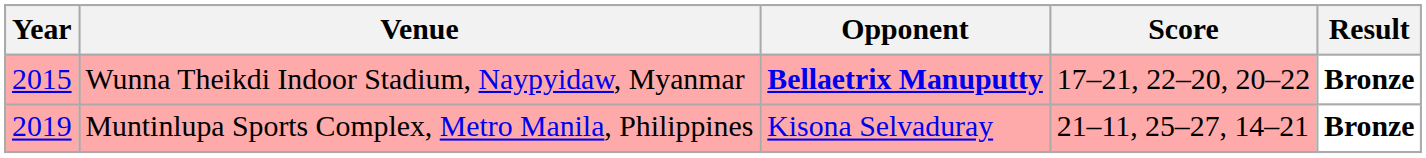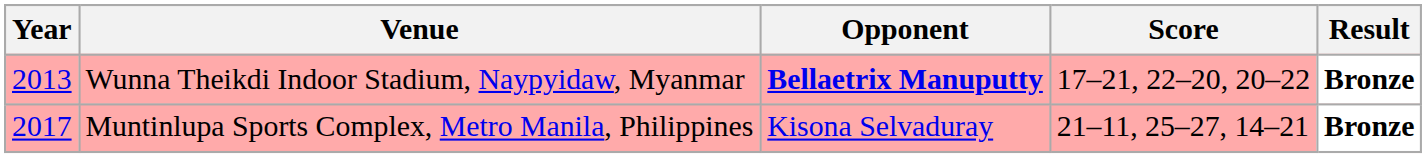 <table class="sortable wikitable" style="font-size: 90%">
 <tr>
 <th>Year</th>
 <th>Venue</th>
 <th>Opponent</th>
 <th>Score</th>
 <th>Result</th>
 </tr>
 <tr style="background:#FFAAAA">
-<td align="center"><a href='#'>2015</a></td>
+<td align="center"><a href='#'>2013</a></td>
 <td align="left">Wunna Theikdi Indoor Stadium, <a href='#'>Naypyidaw</a>, Myanmar</td>
 <td align="left"><strong> <a href='#'>Bellaetrix Manuputty</a></strong></td>
 <td align="left">17–21, 22–20, 20–22</td>
 <td style="text-align:left; background:white"> <strong>Bronze</strong></td>
 </tr>
 <tr style="background:#FFAAAA">
-<td align="center"><a href='#'>2019</a></td>
+<td align="center"><a href='#'>2017</a></td>
 <td align="left">Muntinlupa Sports Complex, <a href='#'>Metro Manila</a>, Philippines</td>
 <td align="left"> <a href='#'>Kisona Selvaduray</a></td>
 <td align="left">21–11, 25–27, 14–21</td>
 <td style="text-align:left; background:white"> <strong>Bronze</strong></td>
 </tr>
 </table>
